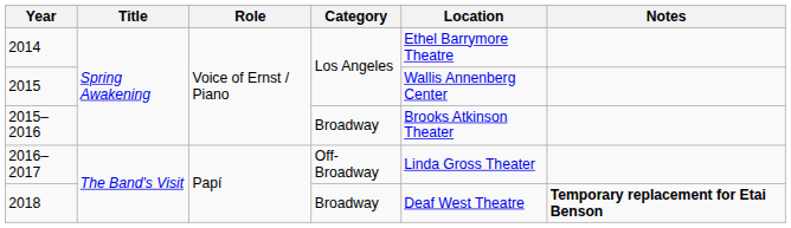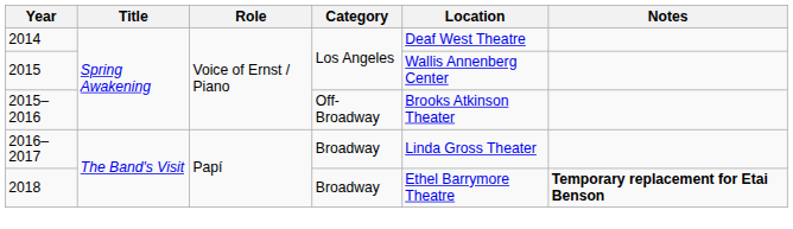 <table class="wikitable">
 <tr>
 <th>Year</th>
 <th>Title</th>
 <th>Role</th>
 <th>Category</th>
 <th>Location</th>
 <th>Notes</th>
 </tr>
 <tr>
 <td>2014</td>
 <td rowspan="3"><em><a href='#'>Spring Awakening</a></em></td>
 <td rowspan="3">Voice of Ernst / Piano</td>
 <td rowspan="2">Los Angeles</td>
-<td><a href='#'>Ethel Barrymore Theatre</a></td>
+<td><a href='#'>Deaf West Theatre</a></td>
 <td></td>
 </tr>
 <tr>
 <td>2015</td>
 <td><a href='#'>Wallis Annenberg Center</a></td>
 <td></td>
 </tr>
 <tr>
 <td>2015–2016</td>
-<td>Broadway</td>
+<td>Off-Broadway</td>
 <td><a href='#'>Brooks Atkinson Theater</a></td>
 <td></td>
 </tr>
 <tr>
 <td>2016–2017</td>
 <td rowspan="2"><em><a href='#'>The Band's Visit</a></em></td>
 <td rowspan="2">Papí</td>
-<td>Off-Broadway</td>
+<td>Broadway</td>
 <td><a href='#'>Linda Gross Theater</a></td>
 <td></td>
 </tr>
 <tr>
 <td>2018</td>
 <td>Broadway</td>
-<td><a href='#'>Deaf West Theatre</a></td>
+<td><a href='#'>Ethel Barrymore Theatre</a></td>
 <td><strong>Temporary replacement for Etai Benson</strong></td>
 </tr>
 </table>
